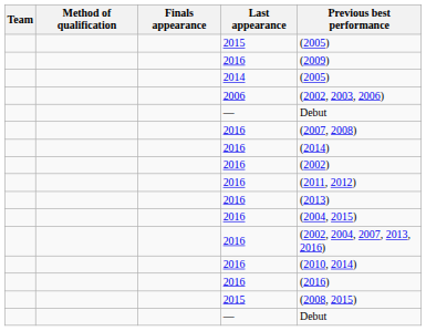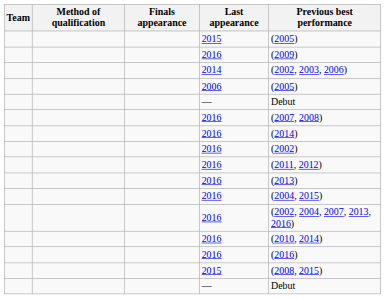 <table class="wikitable sortable">
 <tr>
 <th>Team</th>
 <th>Method of qualification</th>
 <th>Finals appearance</th>
 <th>Last appearance</th>
 <th>Previous best performance</th>
 </tr>
 <tr>
 <td></td>
 <td></td>
 <td></td>
 <td><a href='#'>2015</a></td>
 <td> (<a href='#'>2005</a>)</td>
 </tr>
 <tr>
 <td></td>
 <td></td>
 <td></td>
 <td><a href='#'>2016</a></td>
 <td> (<a href='#'>2009</a>)</td>
 </tr>
 <tr>
 <td></td>
 <td></td>
 <td></td>
 <td><a href='#'>2014</a></td>
-<td> (<a href='#'>2005</a>)</td>
+<td> (<a href='#'>2002</a>, <a href='#'>2003</a>, <a href='#'>2006</a>)</td>
 </tr>
 <tr>
 <td></td>
 <td></td>
 <td></td>
 <td><a href='#'>2006</a></td>
-<td> (<a href='#'>2002</a>, <a href='#'>2003</a>, <a href='#'>2006</a>)</td>
+<td> (<a href='#'>2005</a>)</td>
 </tr>
 <tr>
 <td></td>
 <td></td>
 <td></td>
 <td>—</td>
 <td>Debut</td>
 </tr>
 <tr>
 <td></td>
 <td></td>
 <td></td>
 <td><a href='#'>2016</a></td>
 <td> (<a href='#'>2007</a>, <a href='#'>2008</a>)</td>
 </tr>
 <tr>
 <td></td>
 <td></td>
 <td></td>
 <td><a href='#'>2016</a></td>
 <td> (<a href='#'>2014</a>)</td>
 </tr>
 <tr>
 <td></td>
 <td></td>
 <td></td>
 <td><a href='#'>2016</a></td>
 <td> (<a href='#'>2002</a>)</td>
 </tr>
 <tr>
 <td></td>
 <td></td>
 <td></td>
 <td><a href='#'>2016</a></td>
 <td> (<a href='#'>2011</a>, <a href='#'>2012</a>)</td>
 </tr>
 <tr>
 <td></td>
 <td></td>
 <td></td>
 <td><a href='#'>2016</a></td>
 <td> (<a href='#'>2013</a>)</td>
 </tr>
 <tr>
 <td></td>
 <td></td>
 <td></td>
 <td><a href='#'>2016</a></td>
 <td> (<a href='#'>2004</a>, <a href='#'>2015</a>)</td>
 </tr>
 <tr>
 <td></td>
 <td></td>
 <td></td>
 <td><a href='#'>2016</a></td>
 <td> (<a href='#'>2002</a>, <a href='#'>2004</a>, <a href='#'>2007</a>, <a href='#'>2013</a>, <a href='#'>2016</a>)</td>
 </tr>
 <tr>
 <td></td>
 <td></td>
 <td></td>
 <td><a href='#'>2016</a></td>
 <td> (<a href='#'>2010</a>, <a href='#'>2014</a>)</td>
 </tr>
 <tr>
 <td></td>
 <td></td>
 <td></td>
 <td><a href='#'>2016</a></td>
 <td> (<a href='#'>2016</a>)</td>
 </tr>
 <tr>
 <td></td>
 <td></td>
 <td></td>
 <td><a href='#'>2015</a></td>
 <td> (<a href='#'>2008</a>, <a href='#'>2015</a>)</td>
 </tr>
 <tr>
 <td></td>
 <td></td>
 <td></td>
 <td>—</td>
 <td>Debut</td>
 </tr>
 </table>
